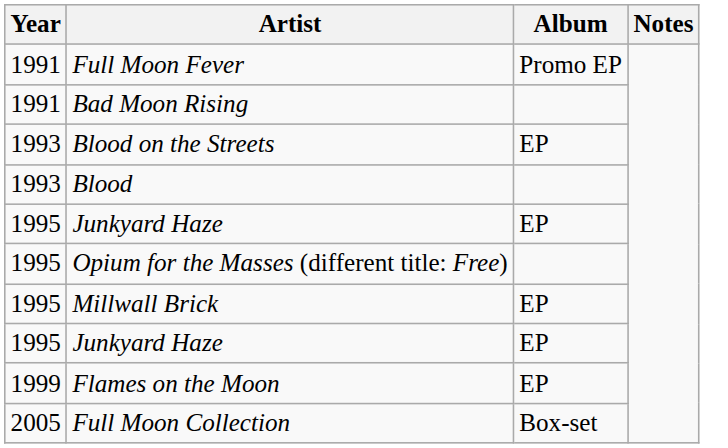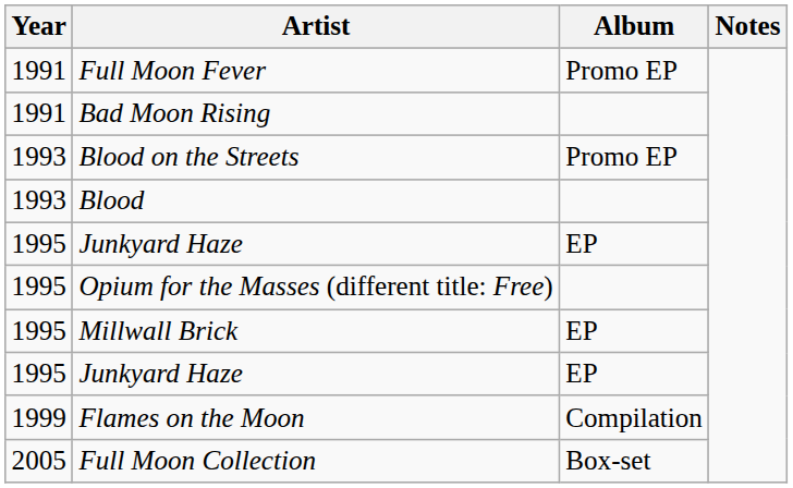 <table class="wikitable sortable">
 <tr style="background:#fff;">
 <th>Year</th>
 <th>Artist</th>
 <th>Album</th>
 <th>Notes</th>
 </tr>
 <tr>
 <td>1991</td>
 <td><em>Full Moon Fever</em></td>
 <td>Promo EP</td>
 </tr>
 <tr>
 <td>1991</td>
 <td><em>Bad Moon Rising</em></td>
 <td></td>
 </tr>
 <tr>
 <td>1993</td>
 <td><em>Blood on the Streets</em></td>
-<td>EP</td>
+<td>Promo EP</td>
 </tr>
 <tr>
 <td>1993</td>
 <td><em>Blood</em></td>
 <td></td>
 </tr>
 <tr>
 <td>1995</td>
 <td><em>Junkyard Haze</em></td>
 <td>EP</td>
 </tr>
 <tr>
 <td>1995</td>
 <td><em>Opium for the Masses</em> (different title: <em>Free</em>)</td>
 <td></td>
 </tr>
 <tr>
 <td>1995</td>
 <td><em>Millwall Brick</em></td>
 <td>EP</td>
 </tr>
 <tr>
 <td>1995</td>
 <td><em>Junkyard Haze</em></td>
 <td>EP</td>
 </tr>
 <tr>
 <td>1999</td>
 <td><em>Flames on the Moon</em></td>
-<td>EP</td>
+<td>Compilation</td>
 </tr>
 <tr>
 <td>2005</td>
 <td><em>Full Moon Collection</em></td>
 <td>Box-set</td>
 </tr>
 </table>
